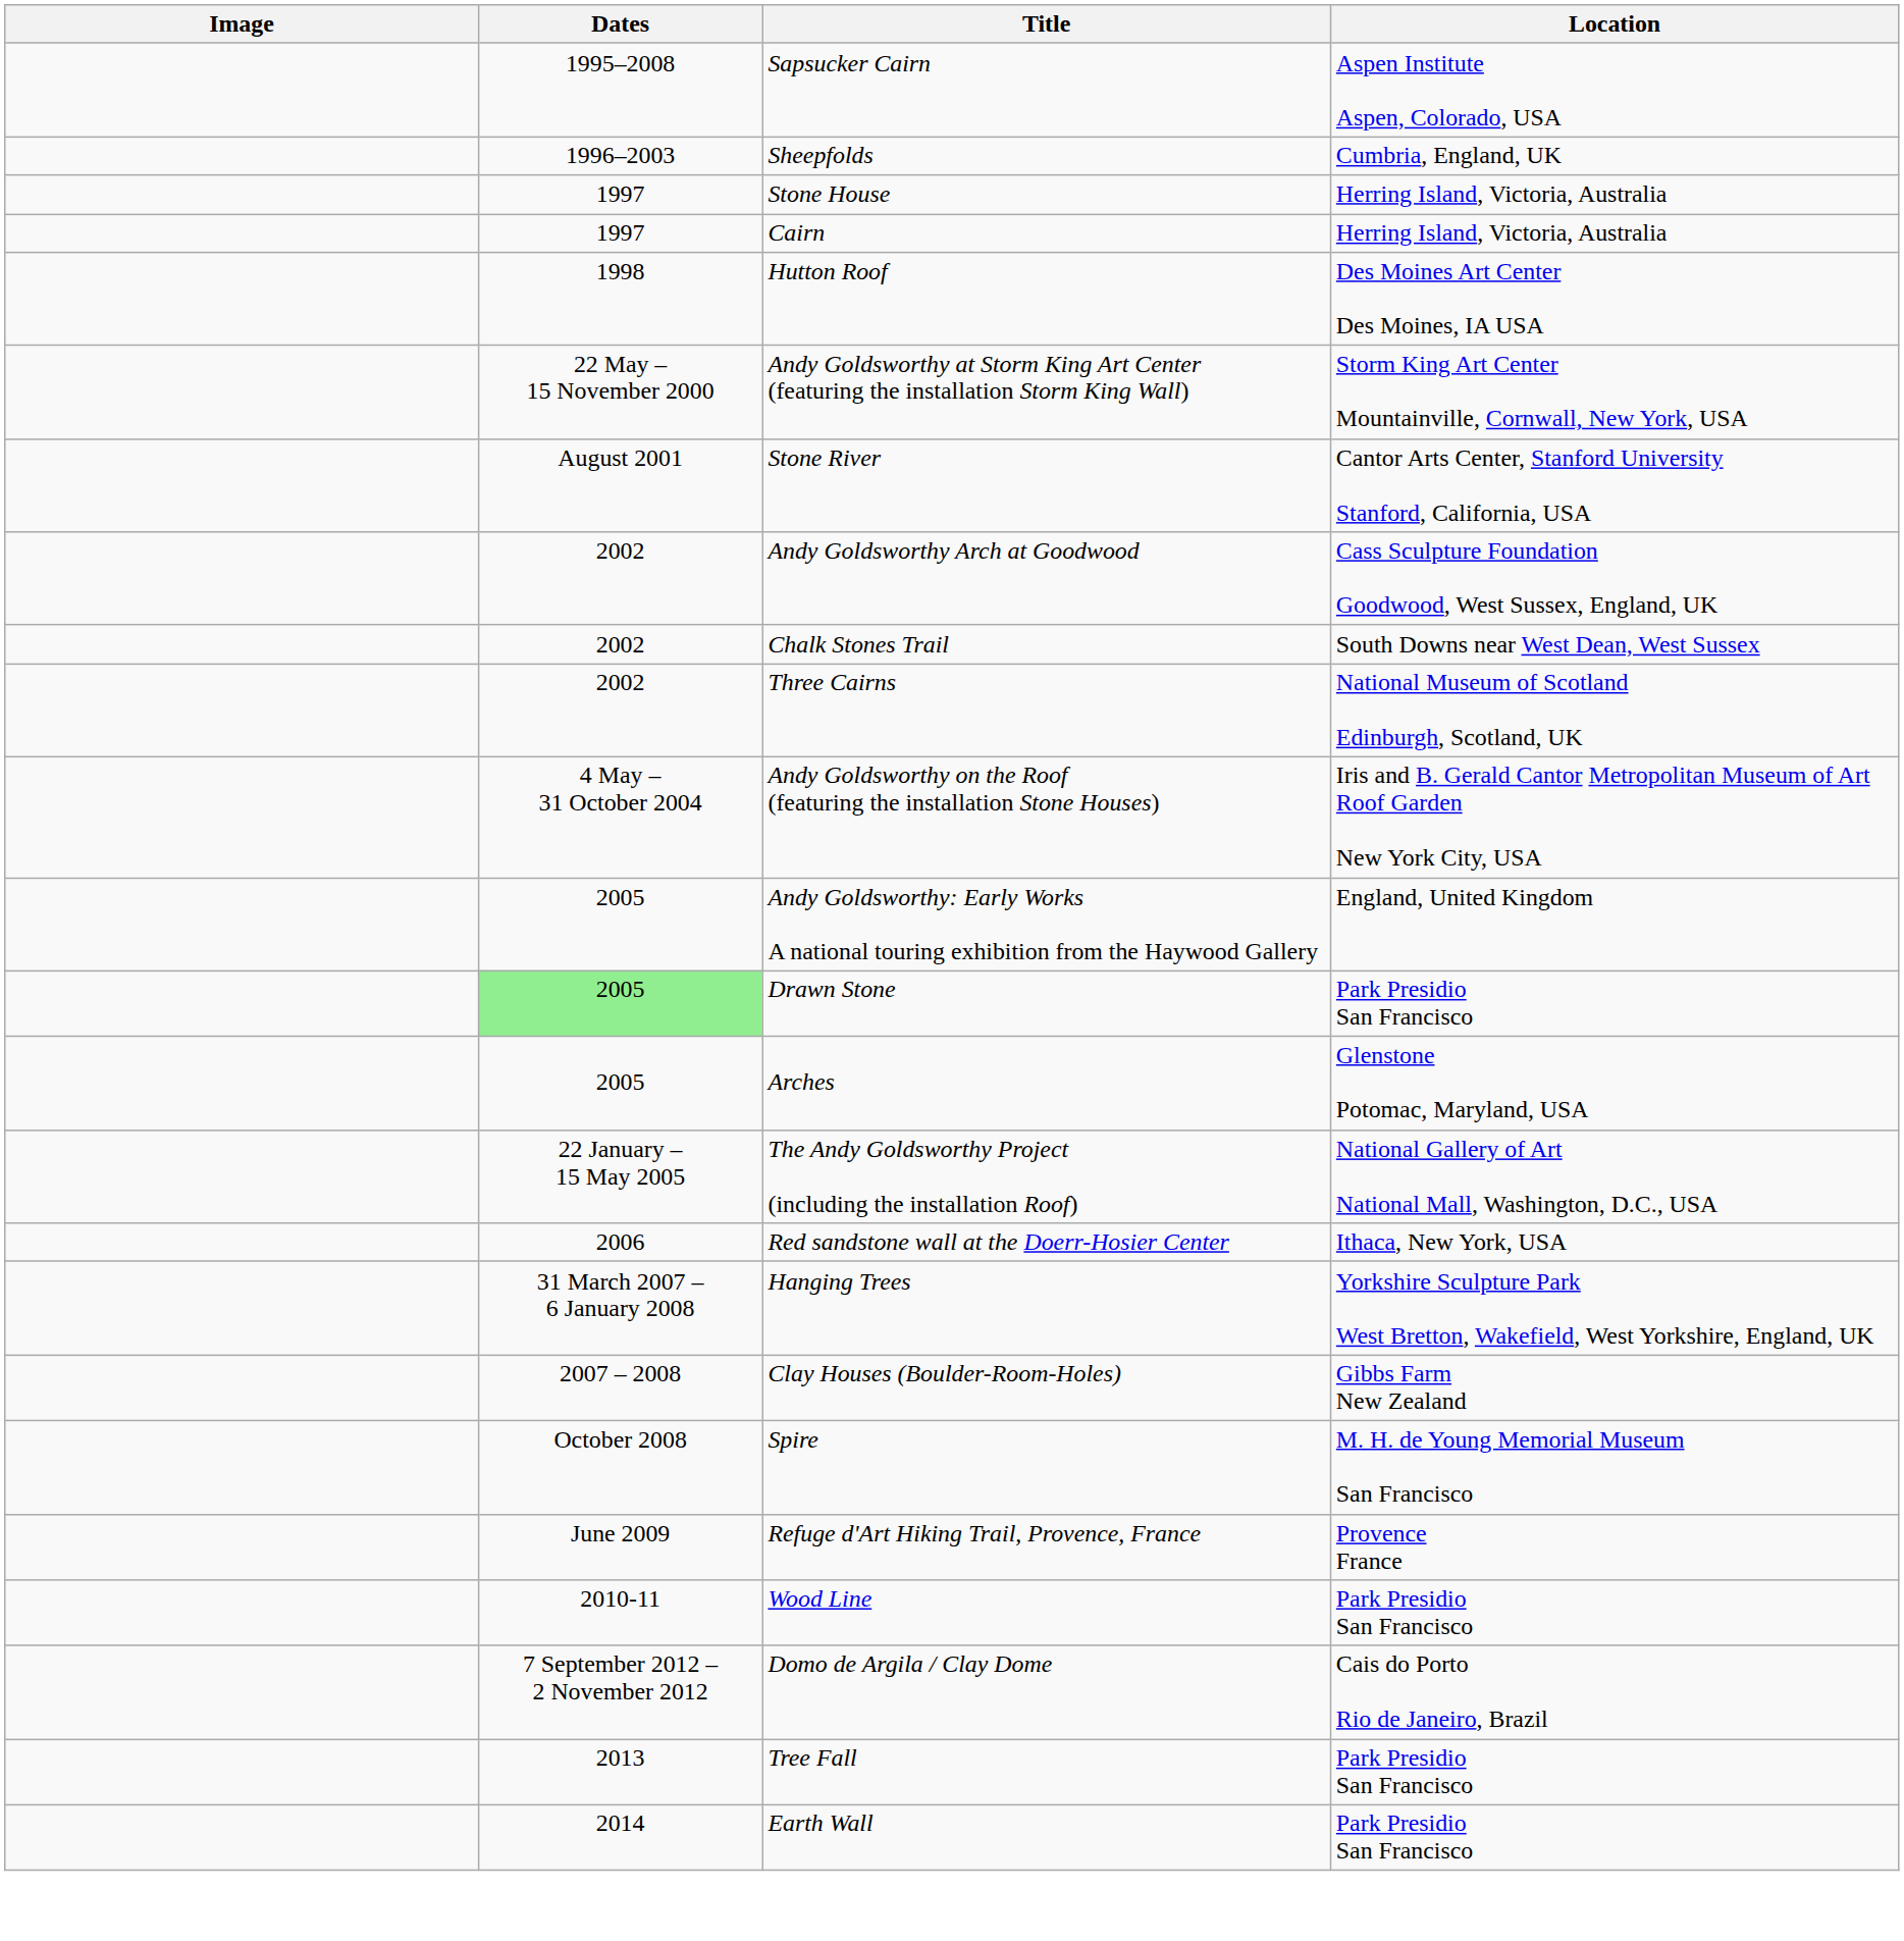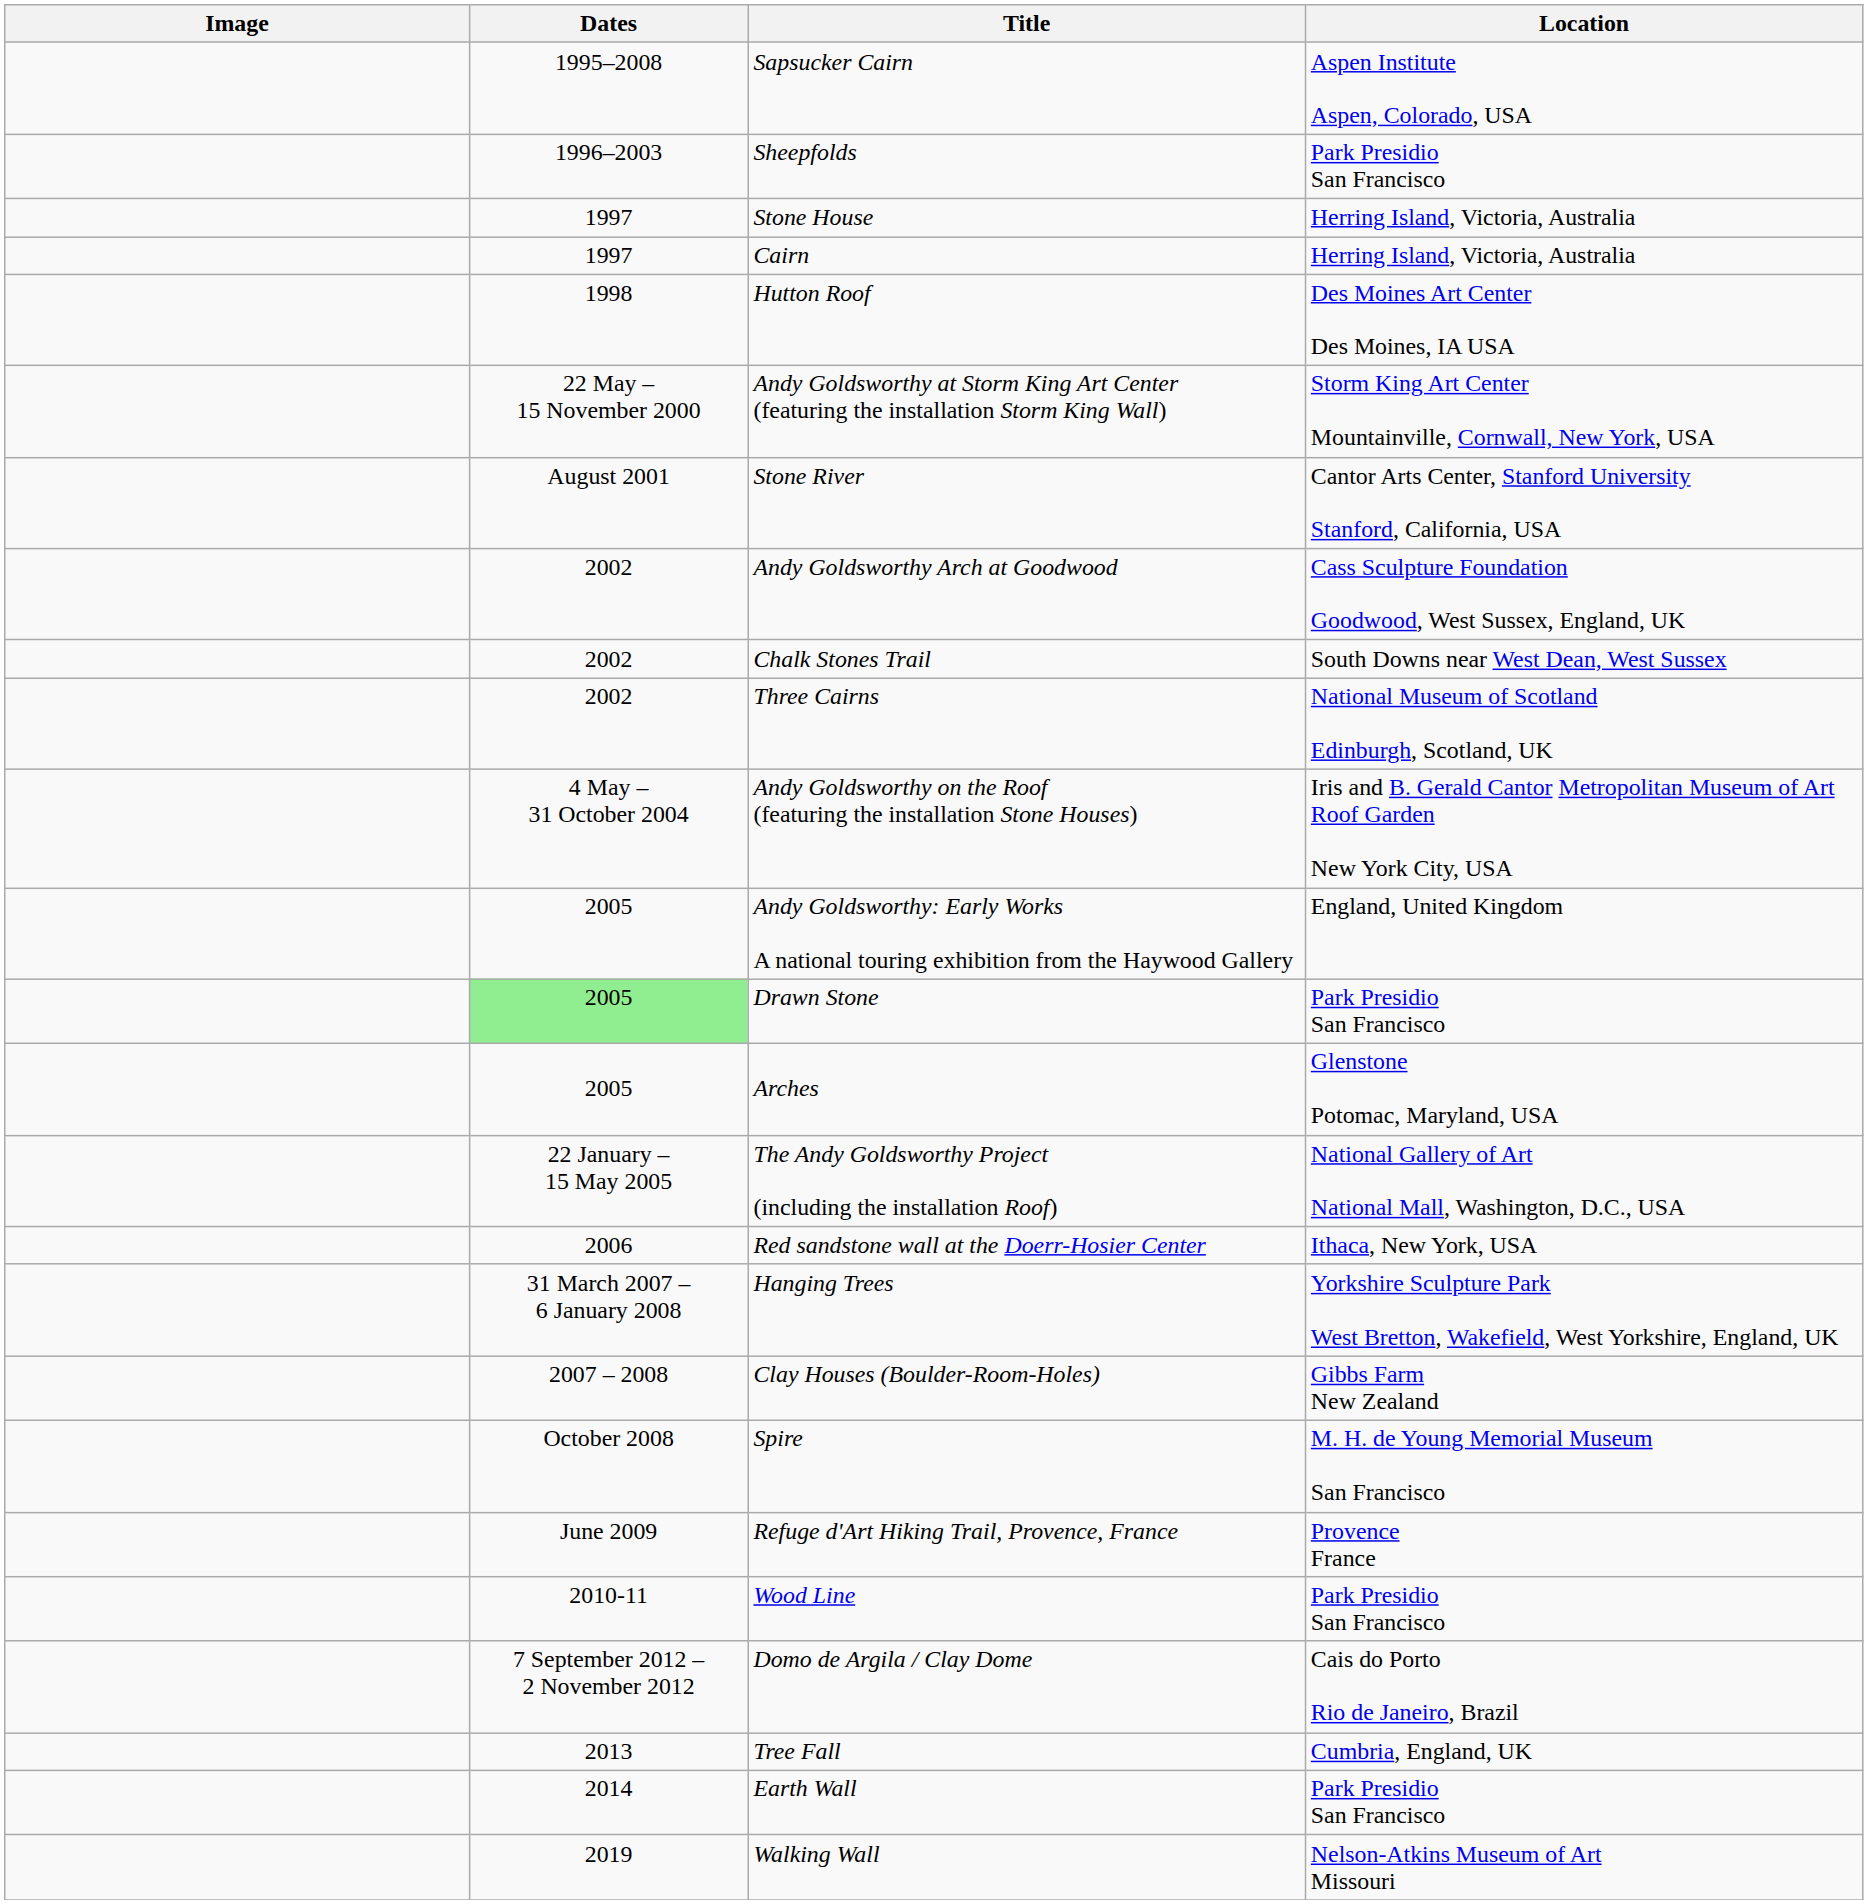 <table class=wikitable>
 <tr>
 <th width=25%>Image</th>
 <th width=15%>Dates</th>
 <th width=30%>Title</th>
 <th width=30%>Location</th>
 </tr>
 <tr valign=top>
 <td align=center></td>
 <td align=center>1995–2008</td>
 <td><em>Sapsucker Cairn</em></td>
 <td><a href='#'>Aspen Institute</a><br><br><a href='#'>Aspen, Colorado</a>, USA</td>
 </tr>
 <tr valign=top>
 <td align=center></td>
 <td align=center>1996–2003</td>
 <td><em>Sheepfolds</em></td>
-<td><a href='#'>Cumbria</a>, England, UK</td>
+<td><a href='#'>Park Presidio</a><br>San Francisco</td>
 </tr>
 <tr valign=top>
 <td align=center></td>
 <td align=center>1997</td>
 <td><em>Stone House</em></td>
 <td><a href='#'>Herring Island</a>, Victoria, Australia</td>
 </tr>
 <tr valign=top>
 <td align=center></td>
 <td align=center>1997</td>
 <td><em>Cairn</em></td>
 <td><a href='#'>Herring Island</a>, Victoria, Australia</td>
 </tr>
 <tr valign=top>
 <td align=center></td>
 <td align=center>1998</td>
 <td><em>Hutton Roof</em></td>
 <td><a href='#'>Des Moines Art Center</a><br><br>Des Moines, IA USA</td>
 </tr>
 <tr valign=top>
 <td align=center></td>
 <td align=center>22 May –<br>15 November 2000</td>
 <td><em>Andy Goldsworthy at Storm King Art Center</em><br>(featuring the installation <em>Storm King Wall</em>)</td>
 <td><a href='#'>Storm King Art Center</a><br><br>Mountainville, <a href='#'>Cornwall, New York</a>, USA</td>
 </tr>
 <tr valign=top>
 <td align=center></td>
 <td align=center>August 2001</td>
 <td><em>Stone River</em></td>
 <td>Cantor Arts Center, <a href='#'>Stanford University</a><br><br><a href='#'>Stanford</a>, California, USA</td>
 </tr>
 <tr valign=top>
 <td align=center></td>
 <td align=center>2002</td>
 <td><em>Andy Goldsworthy Arch at Goodwood</em></td>
 <td><a href='#'>Cass Sculpture Foundation</a><br><br><a href='#'>Goodwood</a>, West Sussex, England, UK</td>
 </tr>
 <tr valign=top>
 <td align=center></td>
 <td align=center>2002</td>
 <td><em> Chalk Stones Trail</em></td>
 <td>South Downs near <a href='#'>West Dean, West Sussex</a></td>
 </tr>
 <tr valign=top>
 <td align=center></td>
 <td align=center>2002</td>
 <td><em>Three Cairns</em></td>
 <td><a href='#'>National Museum of Scotland</a><br><br><a href='#'>Edinburgh</a>, Scotland, UK</td>
 </tr>
 <tr valign=top>
 <td align=center></td>
 <td align=center>4 May –<br>31 October 2004</td>
 <td><em>Andy Goldsworthy on the Roof</em><br>(featuring the installation <em>Stone Houses</em>)</td>
 <td>Iris and <a href='#'>B. Gerald Cantor</a> <a href='#'>Metropolitan Museum of Art Roof Garden</a><br><br>New York City, USA</td>
 </tr>
 <tr valign=top>
 <td align=center></td>
 <td align=center>2005</td>
 <td><em>Andy Goldsworthy: Early Works</em><br><br>A national touring exhibition from the Haywood Gallery</td>
 <td>England, United Kingdom</td>
 </tr>
 <tr valign=top>
 <td align=center></td>
 <td align=center style="background: lightgreen;">2005</td>
 <td><em>Drawn Stone</em></td>
 <td><a href='#'>Park Presidio</a><br>San Francisco</td>
 </tr>
 <tr>
 <td align=center></td>
 <td align=center>2005</td>
 <td><em>Arches</em></td>
 <td><a href='#'>Glenstone</a><br><br>Potomac, Maryland, USA</td>
 </tr>
 <tr valign=top>
 <td align=center></td>
 <td align=center>22 January –<br>15 May 2005</td>
 <td><em>The Andy Goldsworthy Project</em><br><br>(including the installation <em>Roof</em>)</td>
 <td><a href='#'>National Gallery of Art</a><br><br><a href='#'>National Mall</a>, Washington, D.C., USA</td>
 </tr>
 <tr valign=top>
 <td align=center></td>
 <td align=center>2006</td>
 <td><em>Red sandstone wall at the <a href='#'>Doerr-Hosier Center</a></em></td>
 <td><a href='#'>Ithaca</a>, New York, USA</td>
 </tr>
 <tr valign=top>
 <td align=center></td>
 <td align=center>31 March 2007 –<br>6 January 2008</td>
 <td><em>Hanging Trees</em></td>
 <td><a href='#'>Yorkshire Sculpture Park</a><br><br><a href='#'>West Bretton</a>, <a href='#'>Wakefield</a>, West Yorkshire, England, UK</td>
 </tr>
 <tr valign=top>
 <td align=center></td>
 <td align=center>2007 – 2008</td>
 <td><em>Clay Houses (Boulder-Room-Holes)</em></td>
 <td><a href='#'>Gibbs Farm</a><br>New Zealand</td>
 </tr>
 <tr valign=top>
 <td align=center></td>
 <td align=center>October 2008</td>
 <td><em>Spire</em></td>
 <td><a href='#'>M. H. de Young Memorial Museum</a><br><br>San Francisco</td>
 </tr>
 <tr valign=top>
 <td align=center></td>
 <td align=center>June 2009</td>
 <td><em>Refuge d'Art Hiking Trail, Provence, France</em></td>
 <td><a href='#'>Provence</a><br>France</td>
 </tr>
 <tr valign=top>
 <td align=center></td>
 <td align=center>2010-11</td>
 <td><em><a href='#'>Wood Line</a></em></td>
 <td><a href='#'>Park Presidio</a><br>San Francisco</td>
 </tr>
 <tr valign=top>
 <td align=center></td>
 <td align=center>7 September 2012 –<br>2 November 2012</td>
 <td><em>Domo de Argila / Clay Dome</em></td>
 <td>Cais do Porto<br><br><a href='#'>Rio de Janeiro</a>, Brazil</td>
 </tr>
 <tr valign=top>
 <td align=center></td>
 <td align=center>2013</td>
 <td><em>Tree Fall</em></td>
-<td><a href='#'>Park Presidio</a><br>San Francisco</td>
+<td><a href='#'>Cumbria</a>, England, UK</td>
 </tr>
 <tr valign=top>
 <td align=center></td>
 <td align=center>2014</td>
 <td><em>Earth Wall</em></td>
 <td><a href='#'>Park Presidio</a><br>San Francisco</td>
 </tr>
+<tr valign=top>
+<td align=center></td>
+<td align=center>2019</td>
+<td><em>Walking Wall</em></td>
+<td><a href='#'>Nelson-Atkins Museum of Art</a><br>Missouri</td>
+</tr>
 </table>
